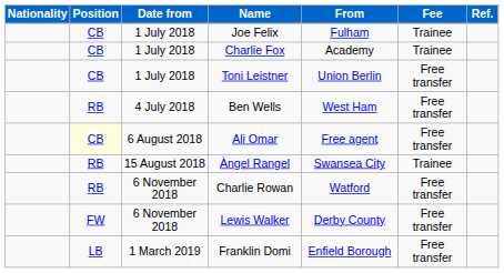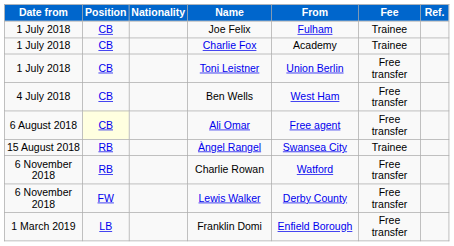 <table class="wikitable"  style="text-align:center; font-size:90%; ">
 <tr>
+<th style="background:#0066CC; color:#FFFFFF; width:125px;">Date from</th>
+<th style="background:#0066CC; color:#FFFFFF; width:50px;">Position</th>
 <th style="background:#0066CC; color:#FFFFFF; width:50px;">Nationality</th>
-<th style="background:#0066CC; color:#FFFFFF; width:50px;">Position</th>
-<th style="background:#0066CC; color:#FFFFFF; width:125px;">Date from</th>
 <th style="background:#0066CC; color:#FFFFFF; width:150px;">Name</th>
 <th style="background:#0066CC; color:#FFFFFF; width:150px;">From</th>
 <th style="background:#0066CC; color:#FFFFFF; width:100px;">Fee</th>
 <th style="background:#0066CC; color:#FFFFFF; width:35px;">Ref.</th>
 </tr>
 <tr>
+<td>1 July 2018</td>
+<td><a href='#'>CB</a></td>
 <td></td>
-<td><a href='#'>CB</a></td>
-<td>1 July 2018</td>
 <td>Joe Felix</td>
 <td><a href='#'>Fulham</a></td>
 <td>Trainee</td>
 <td></td>
 </tr>
 <tr>
+<td>1 July 2018</td>
+<td><a href='#'>CB</a></td>
 <td></td>
-<td><a href='#'>CB</a></td>
-<td>1 July 2018</td>
 <td><a href='#'>Charlie Fox</a></td>
 <td>Academy</td>
 <td>Trainee</td>
 <td></td>
 </tr>
 <tr>
+<td>1 July 2018</td>
+<td><a href='#'>CB</a></td>
 <td></td>
-<td><a href='#'>CB</a></td>
-<td>1 July 2018</td>
 <td><a href='#'>Toni Leistner</a></td>
 <td> <a href='#'>Union Berlin</a></td>
 <td>Free transfer</td>
 <td></td>
 </tr>
 <tr>
+<td>4 July 2018</td>
+<td><a href='#'>CB</a></td>
 <td></td>
-<td><a href='#'>RB</a></td>
-<td>4 July 2018</td>
 <td>Ben Wells</td>
 <td><a href='#'>West Ham</a></td>
 <td>Free transfer</td>
 <td></td>
 </tr>
 <tr>
+<td>6 August 2018</td>
+<td style="background: lightyellow;"><a href='#'>CB</a></td>
 <td></td>
-<td style="background: lightyellow;"><a href='#'>CB</a></td>
-<td>6 August 2018</td>
 <td><a href='#'>Ali Omar</a></td>
 <td><a href='#'>Free agent</a></td>
 <td>Free transfer</td>
 <td></td>
 </tr>
 <tr>
+<td>15 August 2018</td>
+<td><a href='#'>RB</a></td>
 <td></td>
-<td><a href='#'>RB</a></td>
-<td>15 August 2018</td>
 <td><a href='#'>Àngel Rangel</a></td>
 <td> <a href='#'>Swansea City</a></td>
 <td>Trainee</td>
 <td></td>
 </tr>
 <tr>
+<td>6 November 2018</td>
+<td><a href='#'>RB</a></td>
 <td></td>
-<td><a href='#'>RB</a></td>
-<td>6 November 2018</td>
 <td>Charlie Rowan</td>
 <td><a href='#'>Watford</a></td>
 <td>Free transfer</td>
 <td></td>
 </tr>
 <tr>
+<td>6 November 2018</td>
+<td><a href='#'>FW</a></td>
 <td></td>
-<td><a href='#'>FW</a></td>
-<td>6 November 2018</td>
 <td><a href='#'>Lewis Walker</a></td>
 <td><a href='#'>Derby County</a></td>
 <td>Free transfer</td>
 <td></td>
 </tr>
 <tr>
+<td>1 March 2019</td>
+<td><a href='#'>LB</a></td>
 <td></td>
-<td><a href='#'>LB</a></td>
-<td>1 March 2019</td>
 <td>Franklin Domi</td>
 <td><a href='#'>Enfield Borough</a></td>
 <td>Free transfer</td>
 <td></td>
 </tr>
 </table>
